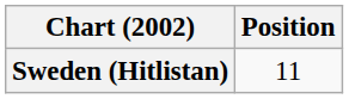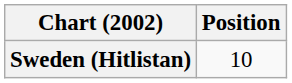 <table class="wikitable plainrowheaders" style="text-align:center">
 <tr>
 <th scope="col">Chart (2002)</th>
 <th scope="col">Position</th>
 </tr>
 <tr>
 <th scope="row">Sweden (Hitlistan)</th>
-<td>11</td>
+<td>10</td>
 </tr>
 </table>
